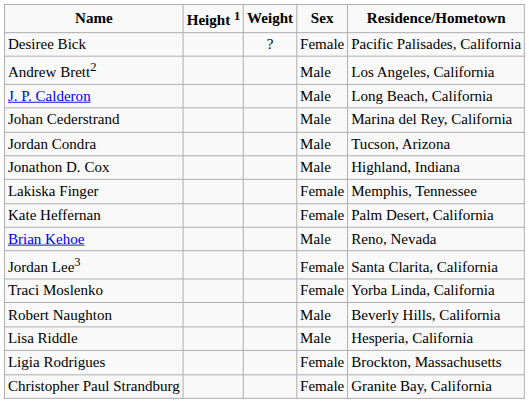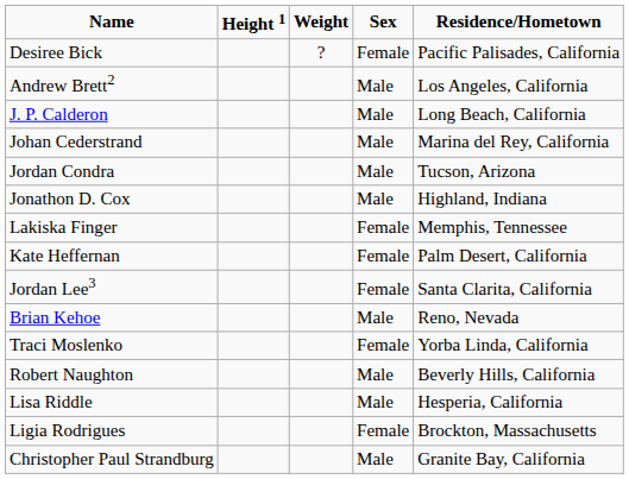 <table class="wikitable" generated with >
 <tr style="font-weight:bold" align="center">
 <td>Name</td>
 <td>Height <span><sup>1</sup></span></td>
 <td>Weight</td>
 <td>Sex</td>
 <td>Residence/Hometown</td>
 </tr>
 <tr valign="bottom">
 <td>Desiree Bick</td>
 <td align="right"></td>
 <td align="center">?</td>
 <td>Female</td>
 <td>Pacific Palisades, California</td>
 </tr>
 <tr valign="bottom">
 <td>Andrew Brett<span><sup>2</sup></span></td>
 <td align="right"></td>
 <td align="center"></td>
 <td>Male</td>
 <td>Los Angeles, California</td>
 </tr>
 <tr valign="bottom">
 <td><a href='#'>J. P. Calderon</a></td>
 <td align="right"></td>
 <td align="center"></td>
 <td>Male</td>
 <td>Long Beach, California</td>
 </tr>
 <tr valign="bottom">
 <td>Johan Cederstrand</td>
 <td align="right"></td>
 <td align="center"></td>
 <td>Male</td>
 <td>Marina del Rey, California</td>
 </tr>
 <tr valign="bottom">
 <td>Jordan Condra</td>
 <td align="right"></td>
 <td align="center"></td>
 <td>Male</td>
 <td>Tucson, Arizona</td>
 </tr>
 <tr valign="bottom">
 <td>Jonathon D. Cox</td>
 <td align="right"></td>
 <td align="center"></td>
 <td>Male</td>
 <td>Highland, Indiana</td>
 </tr>
 <tr valign="bottom">
 <td>Lakiska Finger</td>
 <td align="right"></td>
 <td align="center"></td>
 <td>Female</td>
 <td>Memphis, Tennessee</td>
 </tr>
 <tr valign="bottom">
 <td>Kate Heffernan</td>
 <td align="right"></td>
 <td align="center"></td>
 <td>Female</td>
 <td>Palm Desert, California</td>
 </tr>
 <tr valign="bottom">
+<td>Jordan Lee<span><sup>3</sup></span></td>
+<td align="right"></td>
+<td align="center"></td>
+<td>Female</td>
+<td>Santa Clarita, California</td>
+</tr>
+<tr valign="bottom">
 <td><a href='#'>Brian Kehoe</a></td>
 <td align="right"></td>
 <td align="center"></td>
 <td>Male</td>
 <td>Reno, Nevada</td>
-</tr>
-<tr valign="bottom">
-<td>Jordan Lee<span><sup>3</sup></span></td>
-<td align="right"></td>
-<td align="center"></td>
-<td>Female</td>
-<td>Santa Clarita, California</td>
 </tr>
 <tr valign="bottom">
 <td>Traci Moslenko</td>
 <td align="right"></td>
 <td align="center"></td>
 <td>Female</td>
 <td>Yorba Linda, California</td>
 </tr>
 <tr valign="bottom">
 <td>Robert Naughton</td>
 <td align="right"></td>
 <td align="center"></td>
 <td>Male</td>
 <td>Beverly Hills, California</td>
 </tr>
 <tr valign="bottom">
 <td>Lisa Riddle</td>
 <td align="right"></td>
 <td align="center"></td>
 <td>Male</td>
 <td>Hesperia, California</td>
 </tr>
 <tr valign="bottom">
 <td>Ligia Rodrigues</td>
 <td align="right"></td>
 <td align="center"></td>
 <td>Female</td>
 <td>Brockton, Massachusetts</td>
 </tr>
 <tr valign="bottom">
 <td>Christopher Paul Strandburg</td>
 <td align="right"></td>
 <td align="center"></td>
-<td>Female</td>
+<td>Male</td>
 <td>Granite Bay, California</td>
 </tr>
 </table>
